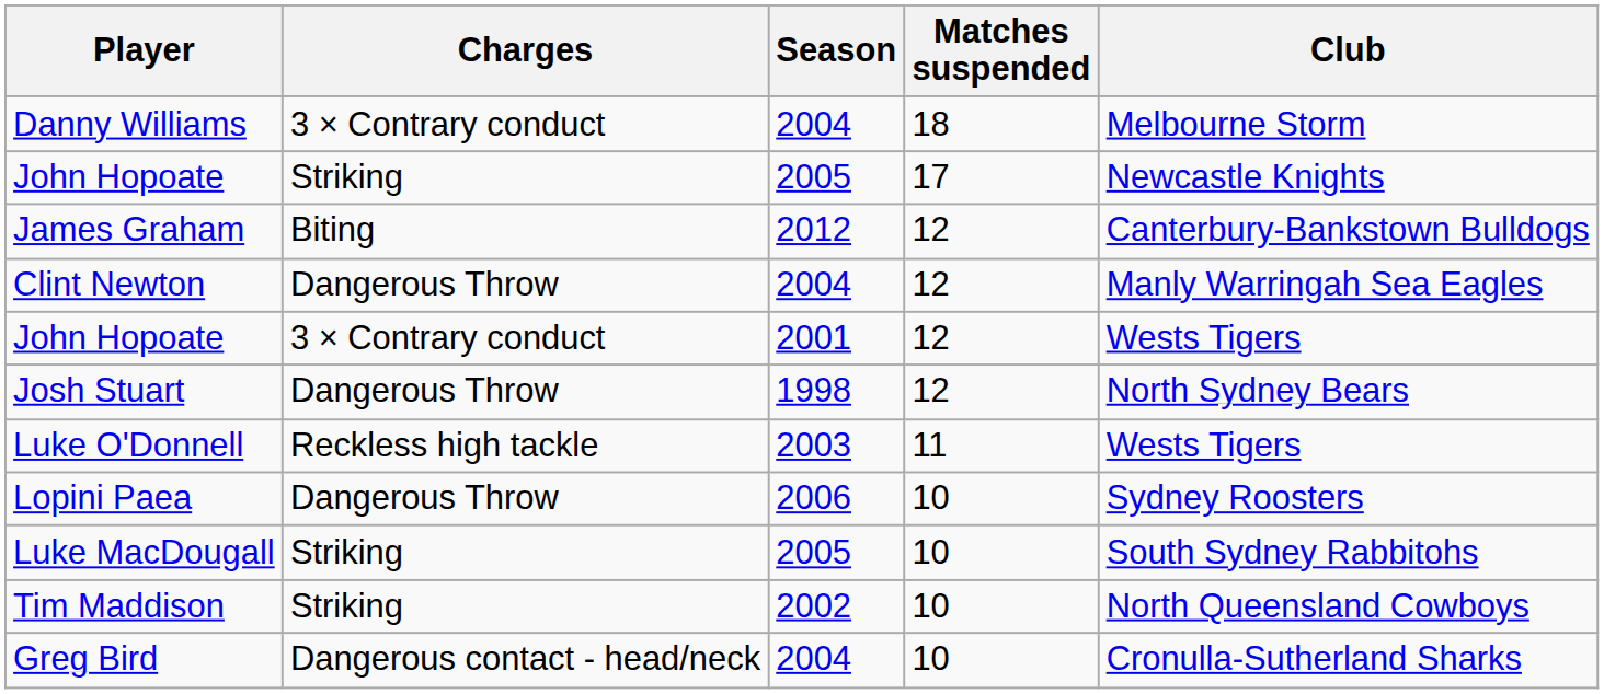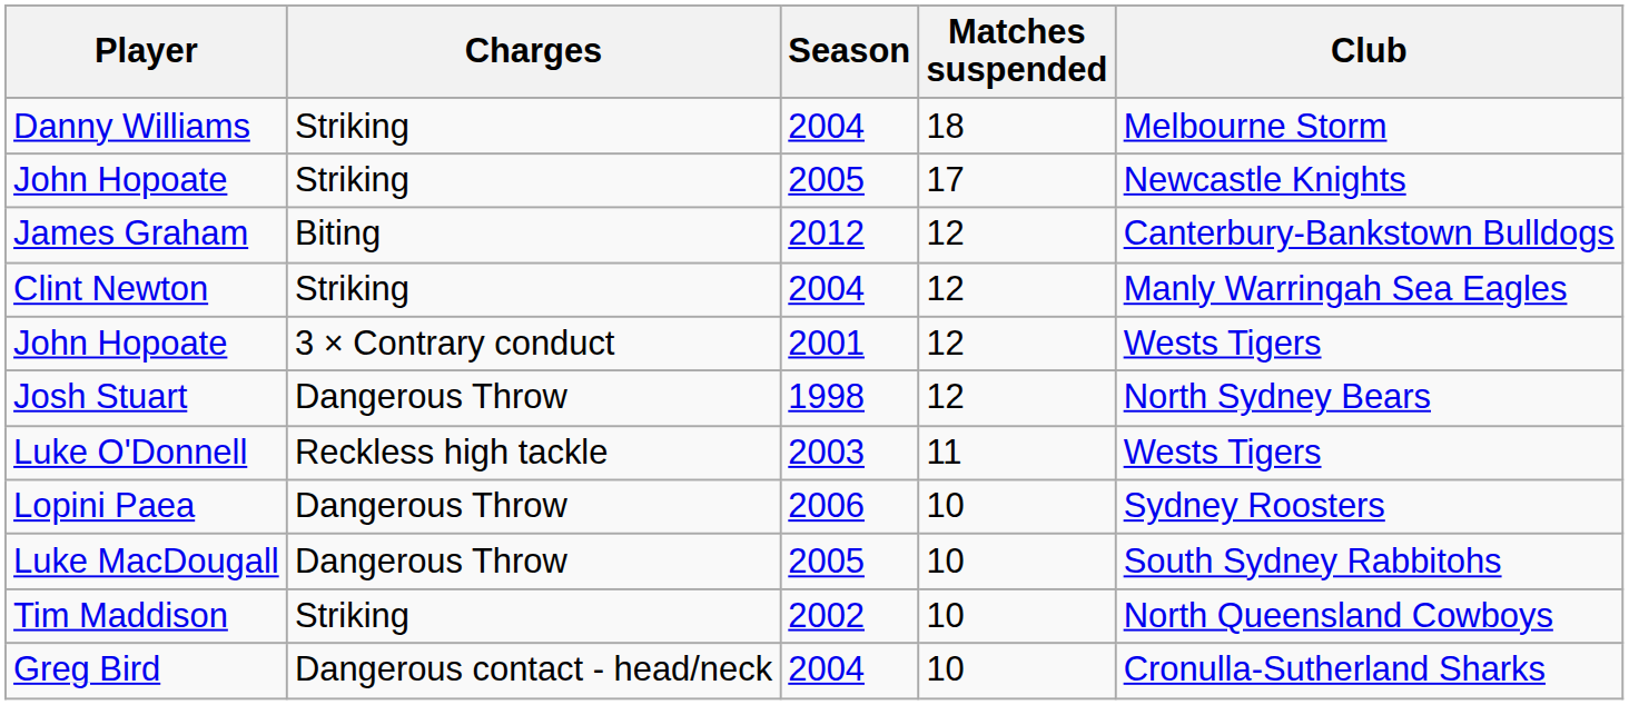 <table class="wikitable sortable" border="1">
 <tr>
 <th>Player</th>
 <th>Charges</th>
 <th>Season</th>
 <th>Matches<br>suspended</th>
 <th>Club</th>
 </tr>
 <tr>
 <td><a href='#'>Danny Williams</a></td>
-<td>3 × Contrary conduct</td>
+<td>Striking</td>
 <td><a href='#'>2004</a></td>
 <td>18</td>
 <td> <a href='#'>Melbourne Storm</a></td>
 </tr>
 <tr>
 <td><a href='#'>John Hopoate</a></td>
 <td>Striking</td>
 <td><a href='#'>2005</a></td>
 <td>17</td>
 <td> <a href='#'>Newcastle Knights</a></td>
 </tr>
 <tr>
 <td><a href='#'>James Graham</a></td>
 <td>Biting</td>
 <td><a href='#'>2012</a></td>
 <td>12</td>
 <td> <a href='#'>Canterbury-Bankstown Bulldogs</a></td>
 </tr>
 <tr>
 <td><a href='#'>Clint Newton</a></td>
-<td>Dangerous Throw</td>
+<td data-sort-value="Kicking">Striking</td>
 <td><a href='#'>2004</a></td>
 <td>12</td>
 <td> <a href='#'>Manly Warringah Sea Eagles</a></td>
 </tr>
 <tr>
 <td><a href='#'>John Hopoate</a></td>
 <td>3 × Contrary conduct</td>
 <td><a href='#'>2001</a></td>
 <td>12</td>
 <td> <a href='#'>Wests Tigers</a></td>
 </tr>
 <tr>
 <td><a href='#'>Josh Stuart</a></td>
 <td>Dangerous Throw</td>
 <td><a href='#'>1998</a></td>
 <td>12</td>
 <td> <a href='#'>North Sydney Bears</a></td>
 </tr>
 <tr>
 <td><a href='#'>Luke O'Donnell</a></td>
 <td>Reckless high tackle</td>
 <td><a href='#'>2003</a></td>
 <td>11</td>
 <td> <a href='#'>Wests Tigers</a></td>
 </tr>
 <tr>
 <td><a href='#'>Lopini Paea</a></td>
 <td>Dangerous Throw</td>
 <td><a href='#'>2006</a></td>
 <td data-sort-value="33">10</td>
 <td> <a href='#'>Sydney Roosters</a></td>
 </tr>
 <tr>
 <td><a href='#'>Luke MacDougall</a></td>
-<td data-sort-value="Kicking">Striking</td>
+<td>Dangerous Throw</td>
 <td><a href='#'>2005</a></td>
 <td>10</td>
 <td> <a href='#'>South Sydney Rabbitohs</a></td>
 </tr>
 <tr>
 <td><a href='#'>Tim Maddison</a></td>
 <td>Striking</td>
 <td><a href='#'>2002</a></td>
 <td>10</td>
 <td> <a href='#'>North Queensland Cowboys</a></td>
 </tr>
 <tr>
 <td><a href='#'>Greg Bird</a></td>
 <td>Dangerous contact - head/neck</td>
 <td><a href='#'>2004</a></td>
 <td>10</td>
 <td> <a href='#'>Cronulla-Sutherland Sharks</a></td>
 </tr>
 </table>
